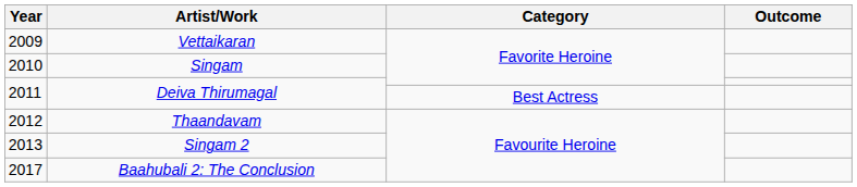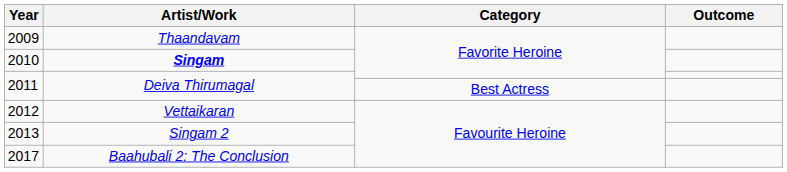 <table class="wikitable" style="width:70%;">
 <tr>
 <th width=5%>Year</th>
 <th style="width:40%;">Artist/Work</th>
 <th style="width:40%;">Category</th>
 <th>Outcome</th>
 </tr>
 <tr>
 <td style="text-align:left;">2009</td>
-<td style="text-align:center;"><a href='#'><em>Vettaikaran</em></a></td>
+<td style="text-align:center;"><em><a href='#'>Thaandavam</a></em></td>
 <td rowspan="3" style="text-align:center;"><a href='#'>Favorite Heroine</a></td>
 <td></td>
 </tr>
 <tr>
 <td>2010</td>
-<td style="text-align:center;"><em><a href='#'>Singam</a></em></td>
+<td style="text-align:center;"><strong><em><a href='#'>Singam</a></em></strong></td>
 <td></td>
 </tr>
 <tr>
 <td rowspan="2">2011</td>
 <td style="text-align:center;" rowspan="2"><em><a href='#'>Deiva Thirumagal</a></em></td>
 <td></td>
 </tr>
 <tr>
 <td style="text-align:center;"><a href='#'>Best Actress</a></td>
 <td></td>
 </tr>
 <tr>
 <td>2012</td>
-<td style="text-align:center;"><em><a href='#'>Thaandavam</a></em></td>
+<td style="text-align:center;"><a href='#'><em>Vettaikaran</em></a></td>
 <td style="text-align:center;" rowspan="3"><a href='#'>Favourite Heroine</a></td>
 <td></td>
 </tr>
 <tr>
 <td>2013</td>
 <td style="text-align:center;"><a href='#'><em>Singam 2</em></a></td>
 <td></td>
 </tr>
 <tr>
 <td>2017</td>
 <td style="text-align:center;"><em><a href='#'>Baahubali 2: The Conclusion</a></em></td>
 <td></td>
 </tr>
 </table>
